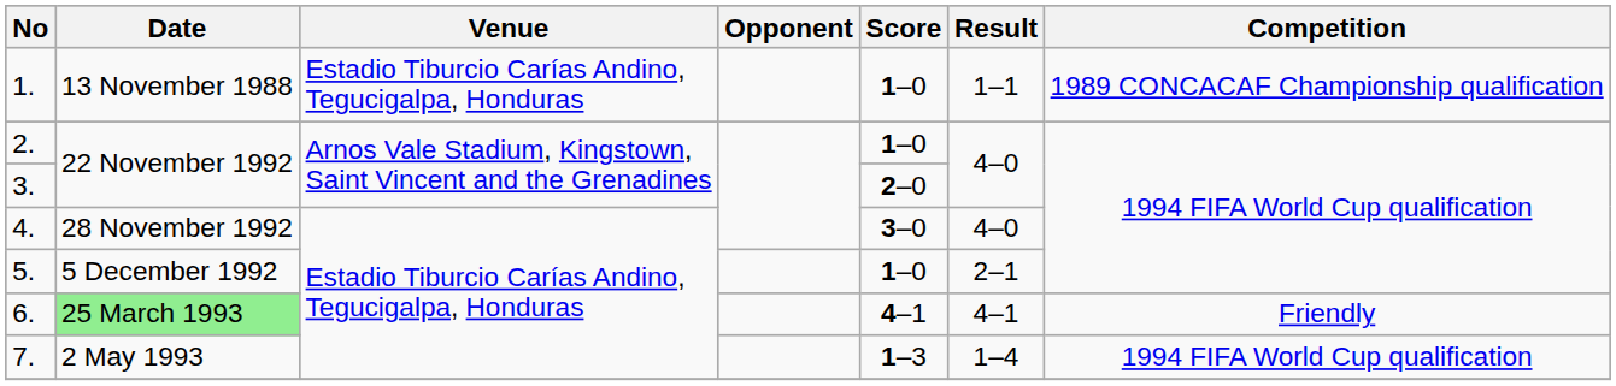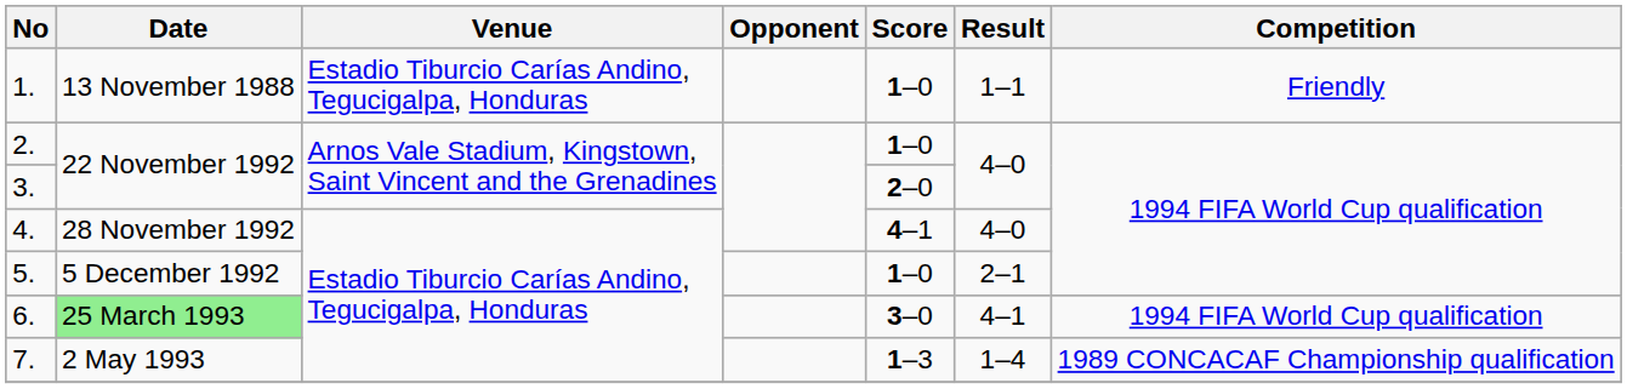 <table class="wikitable" style="font-size:85%;">
 <tr>
 <th>No</th>
 <th>Date</th>
 <th>Venue</th>
 <th>Opponent</th>
 <th>Score</th>
 <th>Result</th>
 <th>Competition</th>
 </tr>
 <tr>
 <td>1.</td>
 <td>13 November 1988</td>
 <td><a href='#'>Estadio Tiburcio Carías Andino</a>,<br><a href='#'>Tegucigalpa</a>, <a href='#'>Honduras</a></td>
 <td align=center></td>
 <td align=center><strong>1</strong>–0</td>
 <td align=center>1–1</td>
-<td align=center><a href='#'>1989 CONCACAF Championship qualification</a></td>
+<td align=center><a href='#'>Friendly</a></td>
 </tr>
 <tr>
 <td>2.</td>
 <td rowspan="2">22 November 1992</td>
 <td rowspan="2"><a href='#'>Arnos Vale Stadium</a>, <a href='#'>Kingstown</a>,<br><a href='#'>Saint Vincent and the Grenadines</a></td>
 <td rowspan="3" align=center></td>
 <td align=center><strong>1</strong>–0</td>
 <td align=center rowspan="2">4–0</td>
 <td rowspan="4" align=center><a href='#'>1994 FIFA World Cup qualification</a></td>
 </tr>
 <tr>
 <td>3.</td>
 <td align=center><strong>2</strong>–0</td>
 </tr>
 <tr>
 <td>4.</td>
 <td>28 November 1992</td>
 <td rowspan="4"><a href='#'>Estadio Tiburcio Carías Andino</a>,<br><a href='#'>Tegucigalpa</a>, <a href='#'>Honduras</a></td>
-<td align=center><strong>3</strong>–0</td>
+<td align=center><strong>4</strong>–1</td>
 <td align=center>4–0</td>
 </tr>
 <tr>
 <td>5.</td>
 <td>5 December 1992</td>
 <td align=center></td>
 <td align=center><strong>1</strong>–0</td>
 <td align=center>2–1</td>
 </tr>
 <tr>
 <td>6.</td>
 <td style="background: lightgreen;">25 March 1993</td>
 <td align=center></td>
-<td align=center><strong>4</strong>–1</td>
+<td align=center><strong>3</strong>–0</td>
 <td align=center>4–1</td>
-<td align=center><a href='#'>Friendly</a></td>
+<td align=center><a href='#'>1994 FIFA World Cup qualification</a></td>
 </tr>
 <tr>
 <td>7.</td>
 <td>2 May 1993</td>
 <td align=center></td>
 <td align=center><strong>1</strong>–3</td>
 <td align=center>1–4</td>
-<td align=center><a href='#'>1994 FIFA World Cup qualification</a></td>
+<td align=center><a href='#'>1989 CONCACAF Championship qualification</a></td>
 </tr>
 <tr>
 </tr>
 </table>
